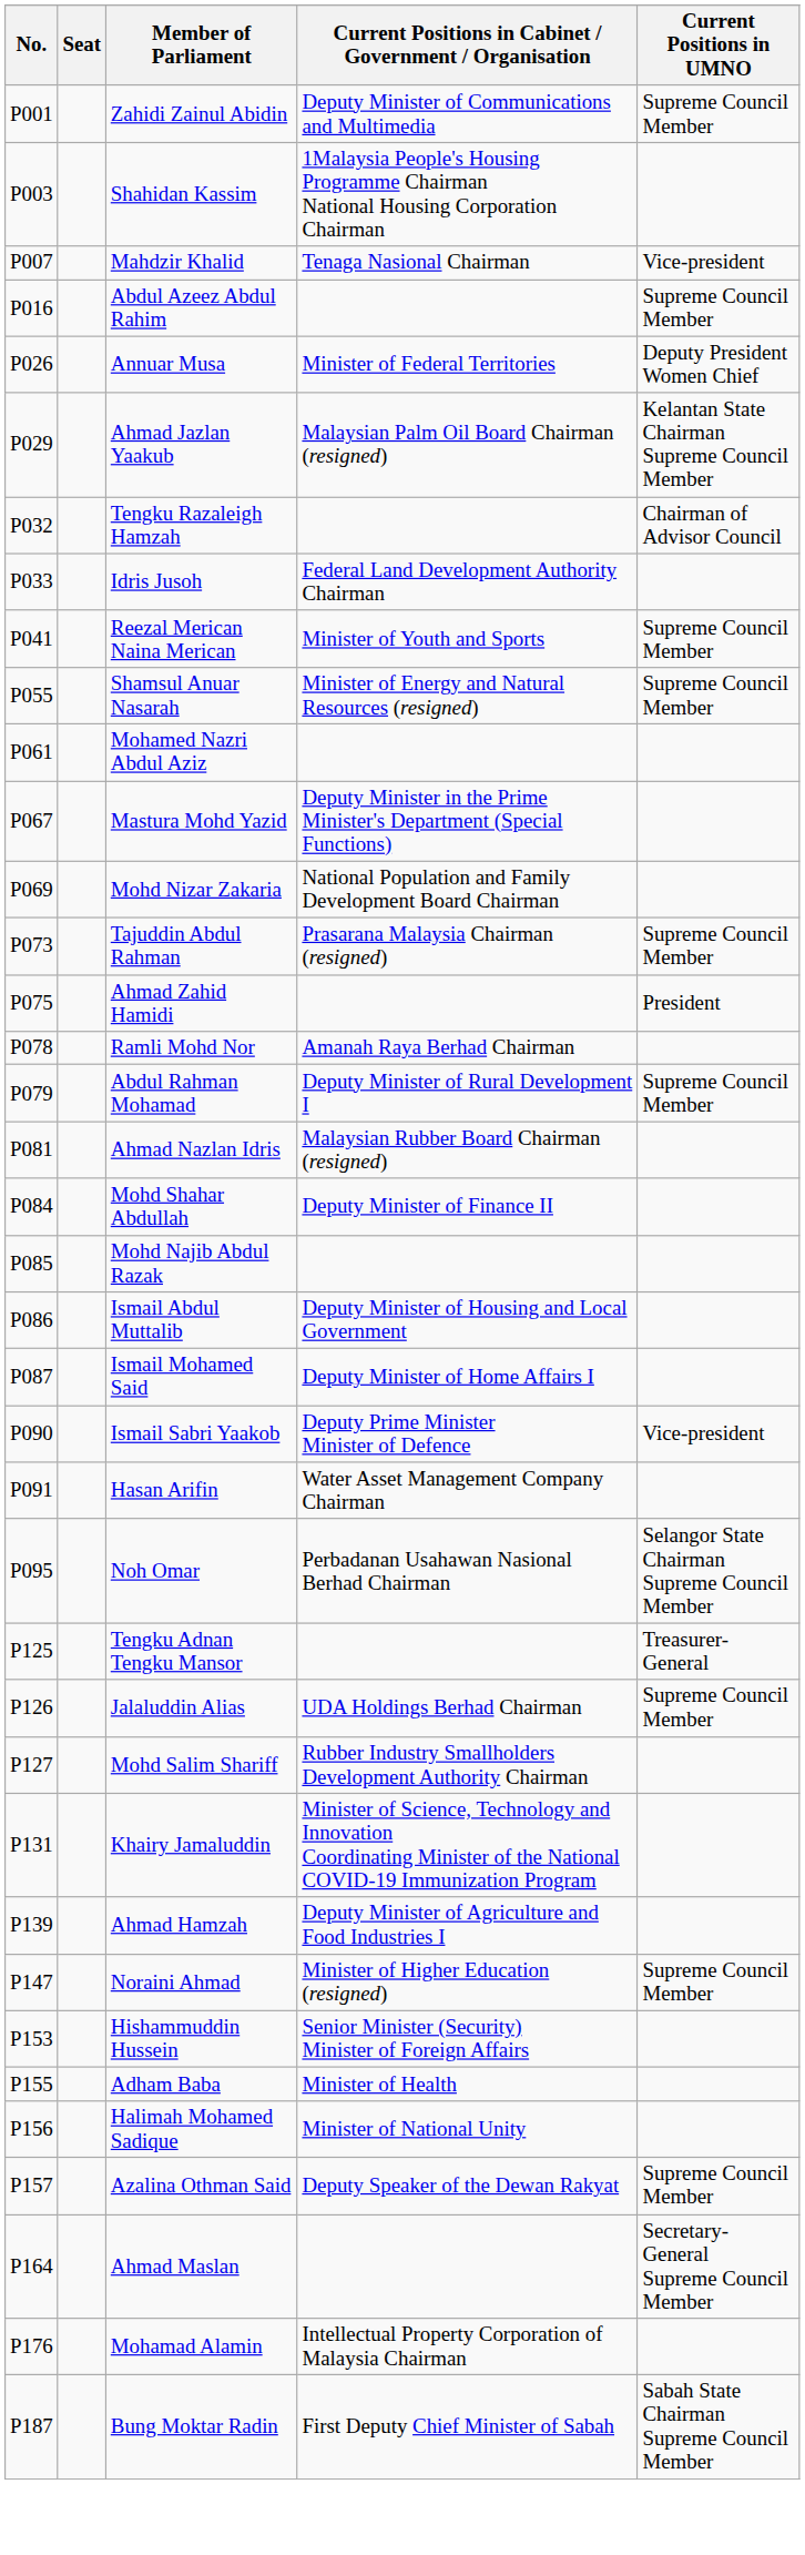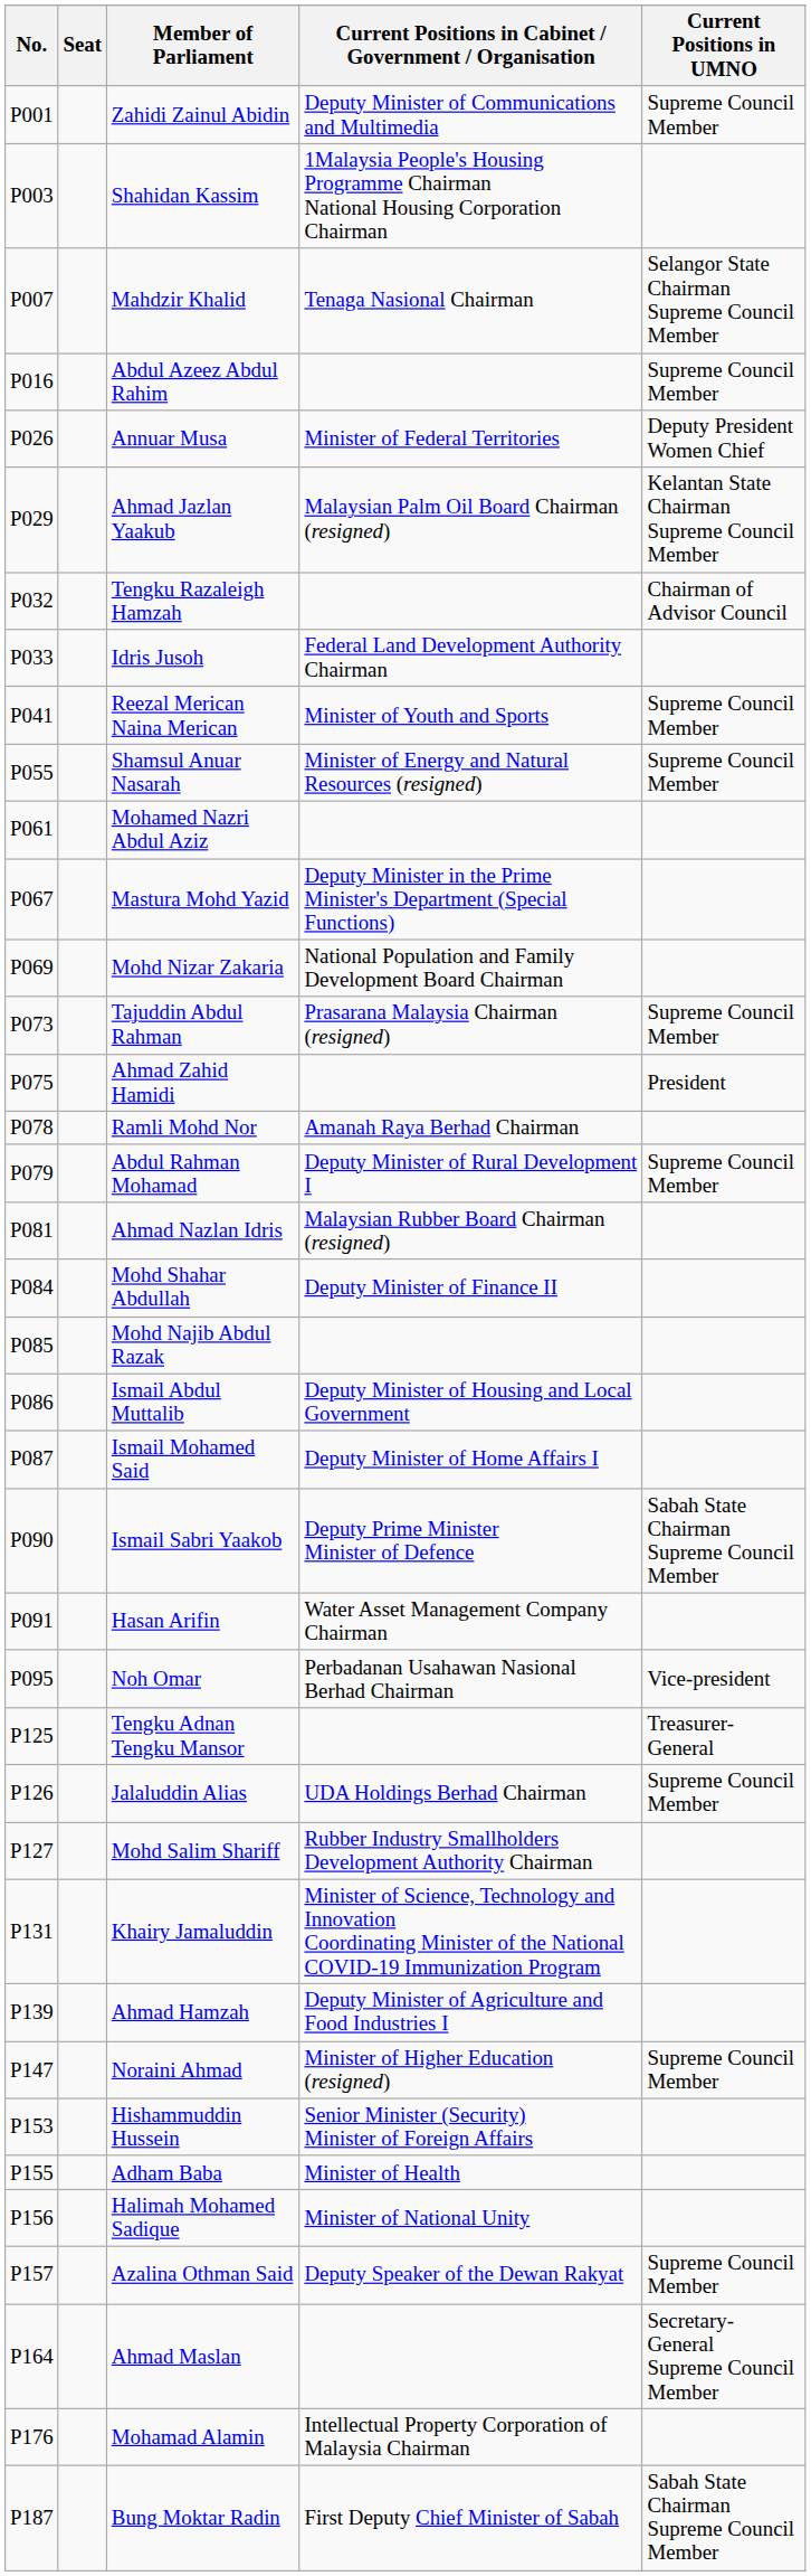 <table class="wikitable mw-collapsible mw-collapsed">
 <tr>
 </tr>
 <tr>
 <th>No.</th>
 <th>Seat</th>
 <th>Member of Parliament</th>
 <th>Current Positions in Cabinet / Government / Organisation</th>
 <th>Current Positions in UMNO</th>
 </tr>
 <tr>
 <td>P001</td>
 <td> </td>
 <td><a href='#'>Zahidi Zainul Abidin</a></td>
 <td><a href='#'>Deputy Minister of Communications and Multimedia</a></td>
 <td>Supreme Council Member</td>
 </tr>
 <tr>
 <td>P003</td>
 <td> </td>
 <td><a href='#'>Shahidan Kassim</a></td>
 <td><a href='#'>1Malaysia People's Housing Programme</a> Chairman <br>  National Housing Corporation Chairman</td>
 <td></td>
 </tr>
 <tr>
 <td>P007</td>
 <td> </td>
 <td><a href='#'>Mahdzir Khalid</a></td>
 <td><a href='#'>Tenaga Nasional</a> Chairman</td>
-<td>Vice-president</td>
+<td>Selangor State Chairman <br> Supreme Council Member</td>
 </tr>
 <tr>
 <td>P016</td>
 <td> </td>
 <td><a href='#'>Abdul Azeez Abdul Rahim</a></td>
 <td></td>
 <td>Supreme Council Member</td>
 </tr>
 <tr>
 <td>P026</td>
 <td> </td>
 <td><a href='#'>Annuar Musa</a></td>
 <td><a href='#'>Minister of Federal Territories</a></td>
 <td>Deputy President <br> Women Chief</td>
 </tr>
 <tr>
 <td>P029</td>
 <td> </td>
 <td><a href='#'>Ahmad Jazlan Yaakub</a></td>
 <td><a href='#'>Malaysian Palm Oil Board</a> Chairman (<em>resigned</em>)</td>
 <td>Kelantan State Chairman <br> Supreme Council Member</td>
 </tr>
 <tr>
 <td>P032</td>
 <td> </td>
 <td><a href='#'>Tengku Razaleigh Hamzah</a></td>
 <td></td>
 <td>Chairman of Advisor Council</td>
 </tr>
 <tr>
 <td>P033</td>
 <td> </td>
 <td><a href='#'>Idris Jusoh</a></td>
 <td><a href='#'>Federal Land Development Authority</a> Chairman</td>
 <td></td>
 </tr>
 <tr>
 <td>P041</td>
 <td> </td>
 <td><a href='#'>Reezal Merican Naina Merican</a></td>
 <td><a href='#'>Minister of Youth and Sports</a></td>
 <td>Supreme Council Member</td>
 </tr>
 <tr>
 <td>P055</td>
 <td> </td>
 <td><a href='#'>Shamsul Anuar Nasarah</a></td>
 <td><a href='#'>Minister of Energy and Natural Resources</a> (<em>resigned</em>)</td>
 <td>Supreme Council Member</td>
 </tr>
 <tr>
 <td>P061</td>
 <td> </td>
 <td><a href='#'>Mohamed Nazri Abdul Aziz</a></td>
 <td></td>
 <td></td>
 </tr>
 <tr>
 <td>P067</td>
 <td> </td>
 <td><a href='#'>Mastura Mohd Yazid</a></td>
 <td><a href='#'>Deputy Minister in the Prime Minister's Department (Special Functions)</a></td>
 <td></td>
 </tr>
 <tr>
 <td>P069</td>
 <td> </td>
 <td><a href='#'>Mohd Nizar Zakaria</a></td>
 <td>National Population and Family Development Board Chairman</td>
 <td></td>
 </tr>
 <tr>
 <td>P073</td>
 <td> </td>
 <td><a href='#'>Tajuddin Abdul Rahman</a></td>
 <td><a href='#'>Prasarana Malaysia</a> Chairman (<em>resigned</em>)</td>
 <td>Supreme Council Member</td>
 </tr>
 <tr>
 <td>P075</td>
 <td> </td>
 <td><a href='#'>Ahmad Zahid Hamidi</a></td>
 <td></td>
 <td>President</td>
 </tr>
 <tr>
 <td>P078</td>
 <td> </td>
 <td><a href='#'>Ramli Mohd Nor</a></td>
 <td><a href='#'>Amanah Raya Berhad</a> Chairman</td>
 <td></td>
 </tr>
 <tr>
 <td>P079</td>
 <td> </td>
 <td><a href='#'>Abdul Rahman Mohamad</a></td>
 <td><a href='#'>Deputy Minister of Rural Development I</a></td>
 <td>Supreme Council Member</td>
 </tr>
 <tr>
 <td>P081</td>
 <td> </td>
 <td><a href='#'>Ahmad Nazlan Idris</a></td>
 <td><a href='#'>Malaysian Rubber Board</a> Chairman (<em>resigned</em>)</td>
 <td></td>
 </tr>
 <tr>
 <td>P084</td>
 <td> </td>
 <td><a href='#'>Mohd Shahar Abdullah</a></td>
 <td><a href='#'>Deputy Minister of Finance II</a></td>
 <td></td>
 </tr>
 <tr>
 <td>P085</td>
 <td> </td>
 <td><a href='#'>Mohd Najib Abdul Razak</a></td>
 <td></td>
 <td></td>
 </tr>
 <tr>
 <td>P086</td>
 <td> </td>
 <td><a href='#'>Ismail Abdul Muttalib</a></td>
 <td><a href='#'>Deputy Minister of Housing and Local Government</a></td>
 <td></td>
 </tr>
 <tr>
 <td>P087</td>
 <td> </td>
 <td><a href='#'>Ismail Mohamed Said</a></td>
 <td><a href='#'>Deputy Minister of Home Affairs I</a></td>
 <td></td>
 </tr>
 <tr>
 <td>P090</td>
 <td> </td>
 <td><a href='#'>Ismail Sabri Yaakob</a></td>
 <td><a href='#'>Deputy Prime Minister</a> <br> <a href='#'>Minister of Defence</a></td>
-<td>Vice-president</td>
+<td>Sabah State Chairman <br> Supreme Council Member</td>
 </tr>
 <tr>
 <td>P091</td>
 <td> </td>
 <td><a href='#'>Hasan Arifin</a></td>
 <td>Water Asset Management Company Chairman</td>
 <td></td>
 </tr>
 <tr>
 <td>P095</td>
 <td> </td>
 <td><a href='#'>Noh Omar</a></td>
 <td>Perbadanan Usahawan Nasional Berhad Chairman</td>
-<td>Selangor State Chairman <br> Supreme Council Member</td>
+<td>Vice-president</td>
 </tr>
 <tr>
 <td>P125</td>
 <td> </td>
 <td><a href='#'>Tengku Adnan Tengku Mansor</a></td>
 <td></td>
 <td>Treasurer-General</td>
 </tr>
 <tr>
 <td>P126</td>
 <td> </td>
 <td><a href='#'>Jalaluddin Alias</a></td>
 <td><a href='#'>UDA Holdings Berhad</a> Chairman</td>
 <td>Supreme Council Member</td>
 </tr>
 <tr>
 <td>P127</td>
 <td> </td>
 <td><a href='#'>Mohd Salim Shariff</a></td>
 <td><a href='#'>Rubber Industry Smallholders Development Authority</a> Chairman</td>
 <td></td>
 </tr>
 <tr>
 <td>P131</td>
 <td> </td>
 <td><a href='#'>Khairy Jamaluddin</a></td>
 <td><a href='#'>Minister of Science, Technology and Innovation</a> <br> <a href='#'>Coordinating Minister of the National COVID-19 Immunization Program</a></td>
 <td></td>
 </tr>
 <tr>
 <td>P139</td>
 <td> </td>
 <td><a href='#'>Ahmad Hamzah</a></td>
 <td><a href='#'>Deputy Minister of Agriculture and Food Industries I</a></td>
 <td></td>
 </tr>
 <tr>
 <td>P147</td>
 <td> </td>
 <td><a href='#'>Noraini Ahmad</a></td>
 <td><a href='#'>Minister of Higher Education</a> (<em>resigned</em>)</td>
 <td>Supreme Council Member</td>
 </tr>
 <tr>
 <td>P153</td>
 <td> </td>
 <td><a href='#'>Hishammuddin Hussein</a></td>
 <td><a href='#'>Senior Minister (Security)</a> <br> <a href='#'>Minister of Foreign Affairs</a></td>
 <td></td>
 </tr>
 <tr>
 <td>P155</td>
 <td> </td>
 <td><a href='#'>Adham Baba</a></td>
 <td><a href='#'>Minister of Health</a></td>
 <td></td>
 </tr>
 <tr>
 <td>P156</td>
 <td> </td>
 <td><a href='#'>Halimah Mohamed Sadique</a></td>
 <td><a href='#'>Minister of National Unity</a></td>
 <td></td>
 </tr>
 <tr>
 <td>P157</td>
 <td> </td>
 <td><a href='#'>Azalina Othman Said</a></td>
 <td><a href='#'>Deputy Speaker of the Dewan Rakyat</a></td>
 <td>Supreme Council Member</td>
 </tr>
 <tr>
 <td>P164</td>
 <td> </td>
 <td><a href='#'>Ahmad Maslan</a></td>
 <td></td>
 <td>Secretary-General <br> Supreme Council Member</td>
 </tr>
 <tr>
 <td>P176</td>
 <td> </td>
 <td><a href='#'>Mohamad Alamin</a></td>
 <td>Intellectual Property Corporation of Malaysia Chairman</td>
 <td></td>
 </tr>
 <tr>
 <td>P187</td>
 <td> </td>
 <td><a href='#'>Bung Moktar Radin</a></td>
 <td>First Deputy <a href='#'>Chief Minister of Sabah</a></td>
 <td>Sabah State Chairman <br> Supreme Council Member</td>
 </tr>
 <tr>
 </tr>
 </table>
